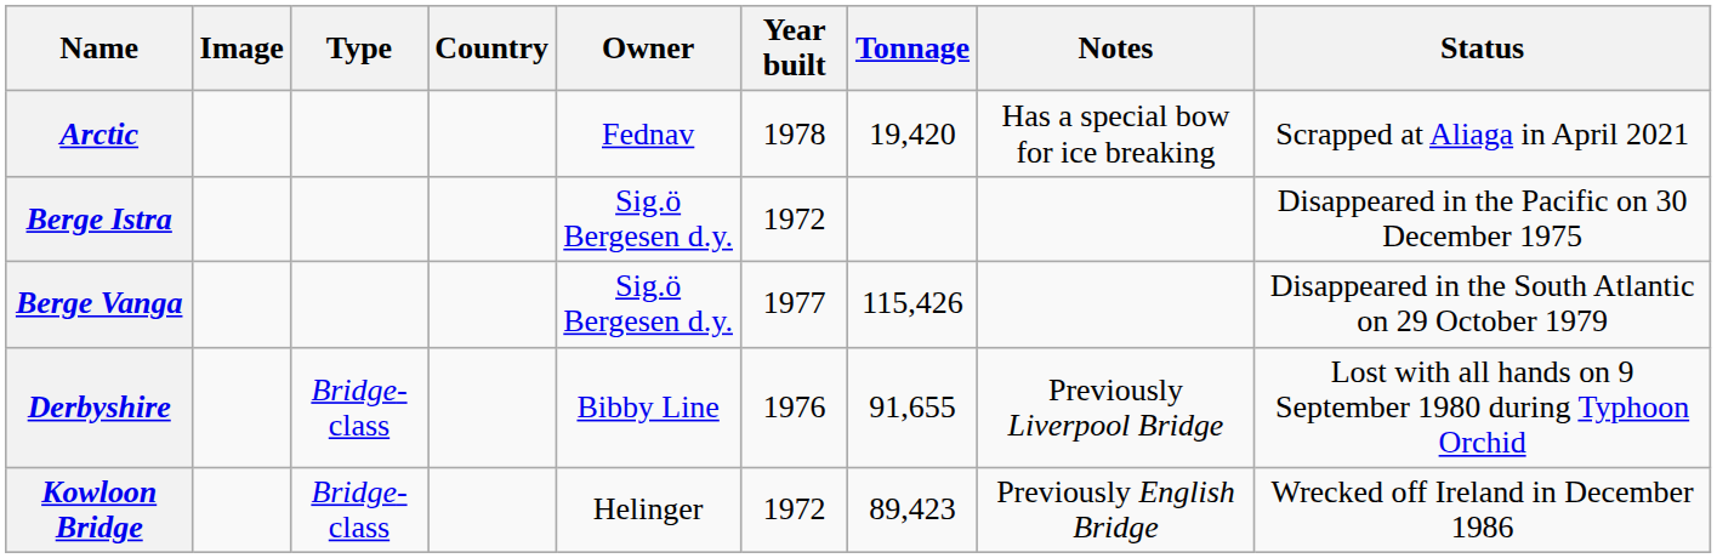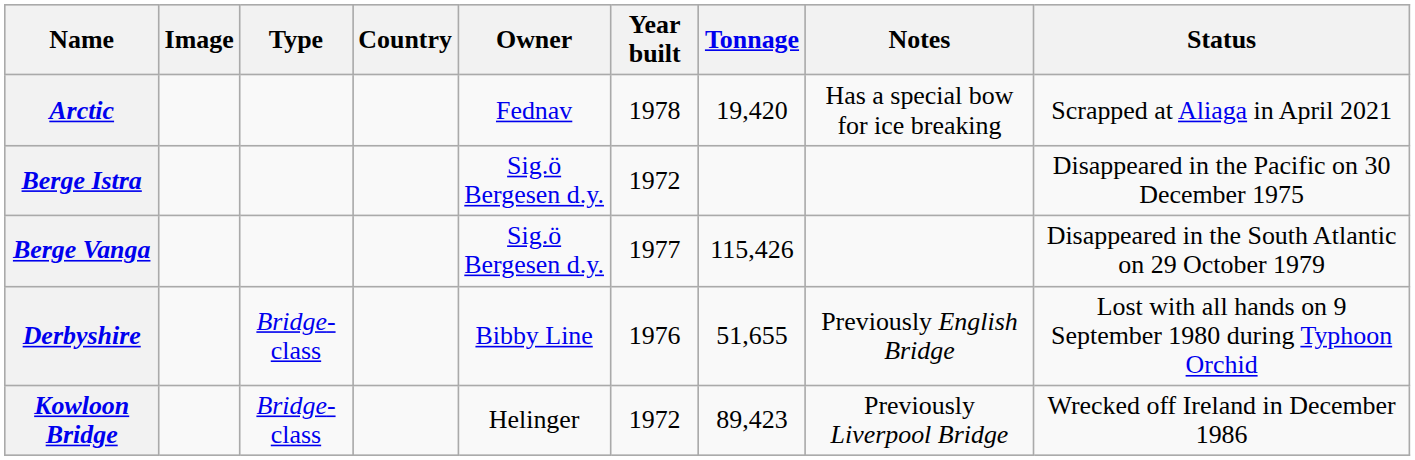 <table class="wikitable sortable" style="text-align:center">
 <tr>
 <th>Name</th>
 <th>Image</th>
 <th>Type</th>
 <th>Country</th>
 <th>Owner</th>
 <th>Year built</th>
 <th><a href='#'>Tonnage</a></th>
 <th>Notes</th>
 <th>Status</th>
 </tr>
 <tr>
 <th><strong><em><a href='#'>Arctic</a></em></strong></th>
 <td></td>
 <td></td>
 <td></td>
 <td><a href='#'>Fednav</a></td>
 <td>1978</td>
 <td>19,420</td>
 <td>Has a special bow for ice breaking</td>
 <td>Scrapped at <a href='#'>Aliaga</a> in April 2021</td>
 </tr>
 <tr>
 <th><strong><em><a href='#'>Berge Istra</a></em></strong></th>
 <td></td>
 <td></td>
 <td></td>
 <td><a href='#'>Sig.ö Bergesen d.y.</a></td>
 <td>1972</td>
 <td></td>
 <td></td>
 <td>Disappeared in the Pacific on 30 December 1975</td>
 </tr>
 <tr>
 <th><strong><em><a href='#'>Berge Vanga</a></em></strong></th>
 <td></td>
 <td></td>
 <td></td>
 <td><a href='#'>Sig.ö Bergesen d.y.</a></td>
 <td>1977</td>
 <td>115,426</td>
 <td></td>
 <td>Disappeared in the South Atlantic on 29 October 1979</td>
 </tr>
 <tr>
 <th><em><a href='#'>Derbyshire</a></em></th>
 <td></td>
 <td><a href='#'><em>Bridge</em>-class</a></td>
 <td></td>
 <td><a href='#'>Bibby Line</a></td>
 <td>1976</td>
-<td>91,655</td>
-<td>Previously <em>Liverpool Bridge</em></td>
+<td>51,655</td>
+<td>Previously <em>English Bridge</em></td>
 <td>Lost with all hands on 9 September 1980 during <a href='#'>Typhoon Orchid</a></td>
 </tr>
 <tr>
 <th><em><a href='#'>Kowloon Bridge</a></em></th>
 <td></td>
 <td><a href='#'><em>Bridge</em>-class</a></td>
 <td></td>
 <td>Helinger</td>
 <td>1972</td>
 <td>89,423</td>
-<td>Previously <em>English Bridge</em></td>
+<td>Previously <em>Liverpool Bridge</em></td>
 <td>Wrecked off Ireland in December 1986</td>
 </tr>
 </table>
